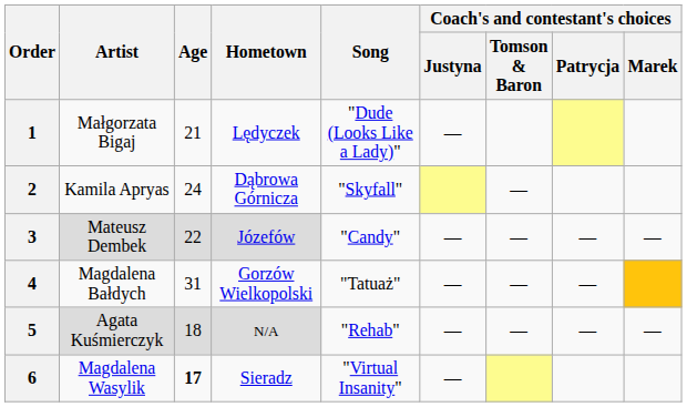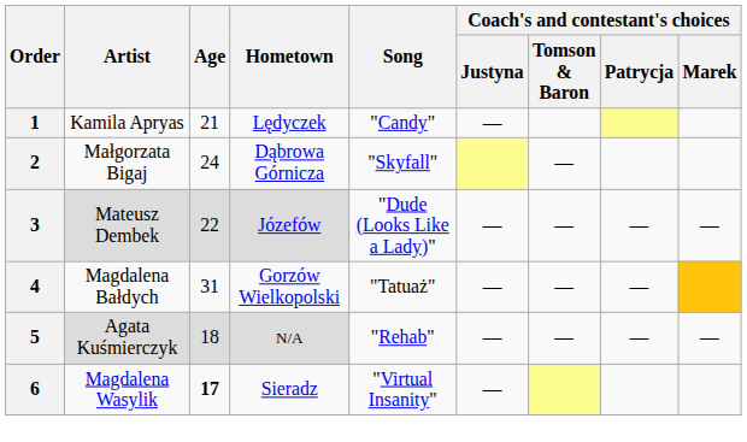 <table class="wikitable" style="text-align:center; width:100%;">
 <tr>
 <th scope="col" rowspan="2" width="05%">Order</th>
 <th scope="col" rowspan="2" width="20%">Artist</th>
 <th scope="col" rowspan="2" width="05%">Age</th>
 <th scope="col" rowspan="2" width="18%">Hometown</th>
 <th scope="col" rowspan="2" width="20%">Song</th>
 <th scope="col" colspan="4" width="32%">Coach's and contestant's choices</th>
 </tr>
 <tr>
 <th width="08%">Justyna</th>
 <th width="08%">Tomson & Baron</th>
 <th width="08%">Patrycja</th>
 <th width="08%">Marek</th>
 </tr>
 <tr>
 <th>1</th>
-<td>Małgorzata Bigaj</td>
+<td>Kamila Apryas</td>
 <td>21</td>
 <td><a href='#'>Lędyczek</a></td>
-<td>"<a href='#'>Dude (Looks Like a Lady)</a>"</td>
+<td>"<a href='#'>Candy</a>"</td>
 <td>—</td>
 <td><strong></strong></td>
 <td style="background:#fdfc8f;"><strong></strong></td>
 <td><strong></strong></td>
 </tr>
 <tr>
 <th>2</th>
-<td>Kamila Apryas</td>
+<td>Małgorzata Bigaj</td>
 <td>24</td>
 <td><a href='#'>Dąbrowa Górnicza</a></td>
 <td>"<a href='#'>Skyfall</a>"</td>
 <td style="background:#fdfc8f;"><strong></strong></td>
 <td>—</td>
 <td><strong></strong></td>
 <td><strong></strong></td>
 </tr>
 <tr>
 <th>3</th>
 <td style="background:#DCDCDC;">Mateusz Dembek</td>
 <td style="background:#DCDCDC;">22</td>
 <td style="background:#DCDCDC;"><a href='#'>Józefów</a></td>
-<td>"<a href='#'>Candy</a>"</td>
+<td>"<a href='#'>Dude (Looks Like a Lady)</a>"</td>
 <td>—</td>
 <td>—</td>
 <td>—</td>
 <td>—</td>
 </tr>
 <tr>
 <th>4</th>
 <td>Magdalena Bałdych</td>
 <td>31</td>
 <td><a href='#'>Gorzów Wielkopolski</a></td>
 <td>"Tatuaż"</td>
 <td>—</td>
 <td>—</td>
 <td>—</td>
 <td style="background-color:#FFC40C;"><strong></strong></td>
 </tr>
 <tr>
 <th>5</th>
 <td style="background:#DCDCDC;">Agata Kuśmierczyk</td>
 <td style="background:#DCDCDC;">18</td>
 <td style="background:#DCDCDC;"><small>N/A</small></td>
 <td>"<a href='#'>Rehab</a>"</td>
 <td>—</td>
 <td>—</td>
 <td>—</td>
 <td>—</td>
 </tr>
 <tr>
 <th>6</th>
 <td><a href='#'>Magdalena Wasylik</a></td>
 <td><strong>17</strong></td>
 <td><a href='#'>Sieradz</a></td>
 <td>"<a href='#'>Virtual Insanity</a>"</td>
 <td>—</td>
 <td style="background:#fdfc8f;"><strong></strong></td>
 <td><strong></strong></td>
 <td><strong></strong></td>
 </tr>
 </table>
